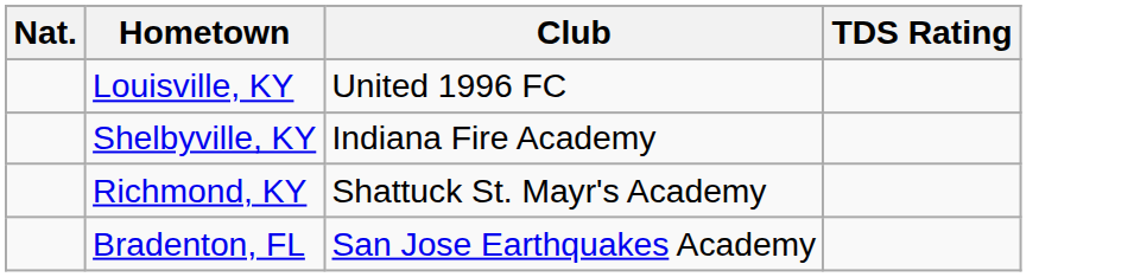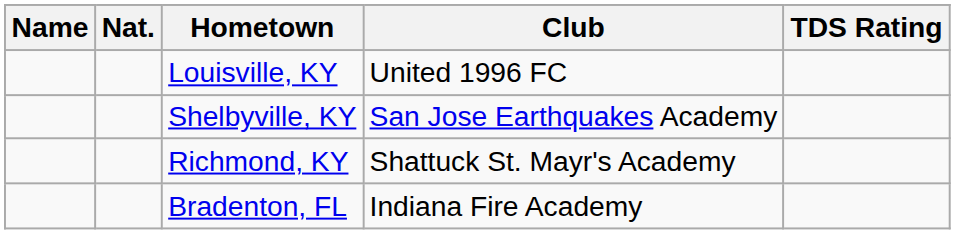 <table class="wikitable" style="font-size:90%;" border="1">
 <tr>
+<th>Name</th>
 <th>Nat.</th>
 <th>Hometown</th>
 <th>Club</th>
 <th>TDS Rating</th>
 </tr>
 <tr>
 <td></td>
+<td></td>
 <td><a href='#'>Louisville, KY</a></td>
 <td>United 1996 FC</td>
 <td></td>
 </tr>
 <tr>
 <td></td>
+<td></td>
 <td><a href='#'>Shelbyville, KY</a></td>
-<td>Indiana Fire Academy</td>
+<td><a href='#'>San Jose Earthquakes</a> Academy</td>
 <td></td>
 </tr>
 <tr>
+<td></td>
 <td></td>
 <td><a href='#'>Richmond, KY</a></td>
 <td>Shattuck St. Mayr's Academy</td>
 <td></td>
 </tr>
 <tr>
 <td></td>
+<td></td>
 <td><a href='#'>Bradenton, FL</a></td>
-<td><a href='#'>San Jose Earthquakes</a> Academy</td>
+<td>Indiana Fire Academy</td>
 <td></td>
 </tr>
 </table>
